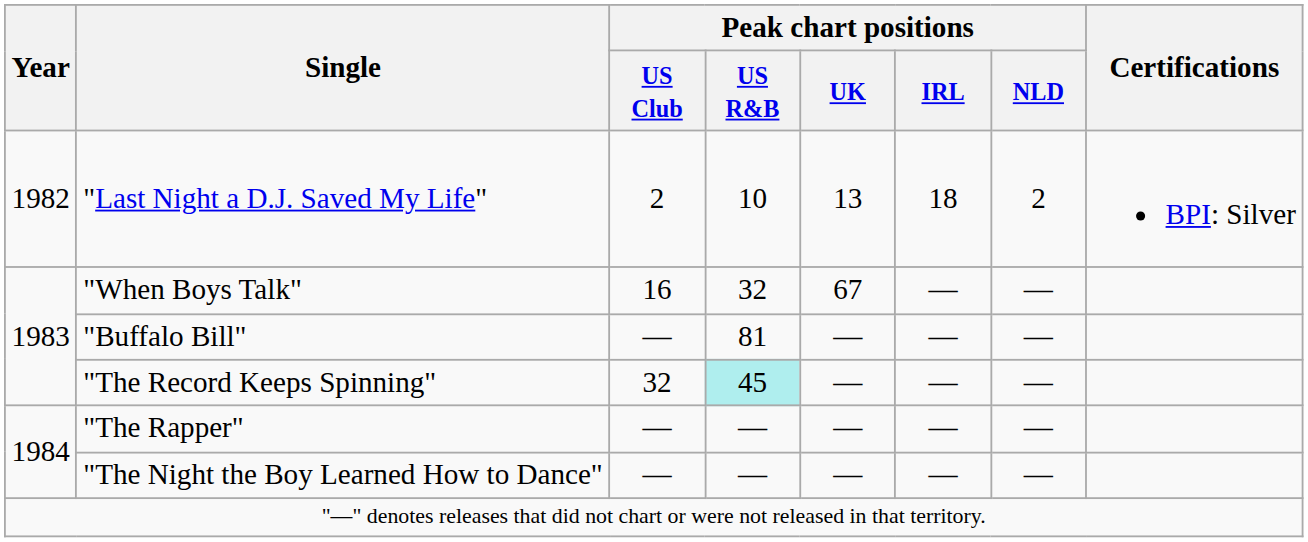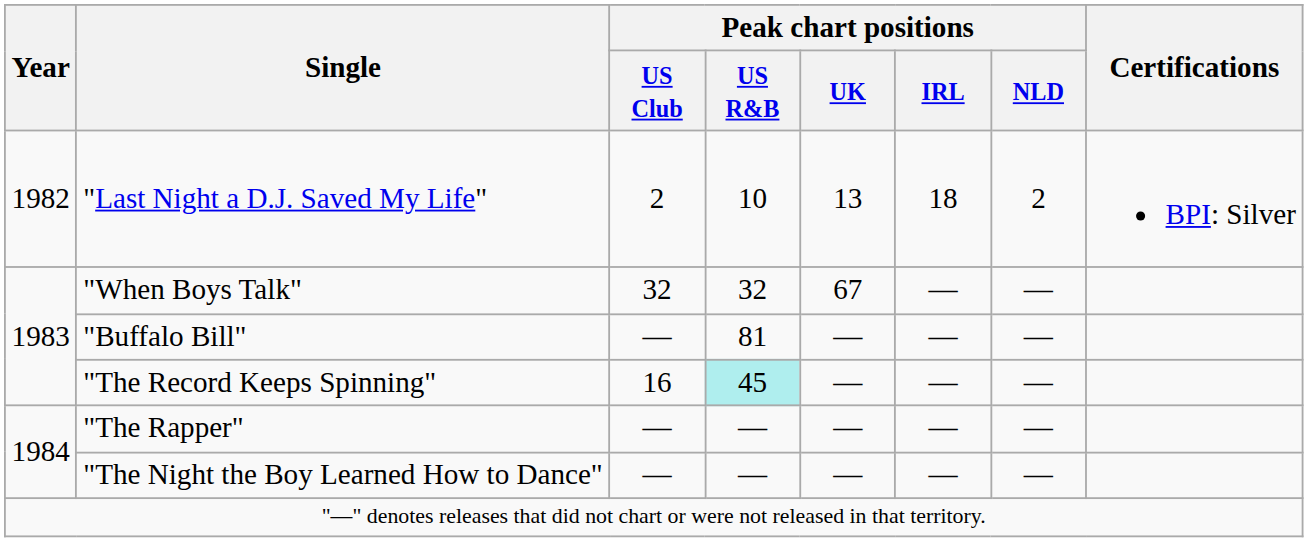 <table class="wikitable">
 <tr>
 <th scope="col" rowspan="2">Year</th>
 <th scope="col" rowspan="2">Single</th>
 <th scope="col" colspan="5">Peak chart positions</th>
 <th scope="col" rowspan="2">Certifications</th>
 </tr>
 <tr>
 <th style="width:45px;"><small><a href='#'>US Club</a></small><br></th>
 <th style="width:45px;"><small><a href='#'>US R&B</a></small><br></th>
 <th style="width:45px;"><small><a href='#'>UK</a></small><br></th>
 <th style="width:45px;"><small><a href='#'>IRL</a></small></th>
 <th style="width:45px;"><small><a href='#'>NLD</a></small><br></th>
 </tr>
 <tr>
 <td rowspan="1">1982</td>
 <td>"<a href='#'>Last Night a D.J. Saved My Life</a>"</td>
 <td align=center>2</td>
 <td align=center>10</td>
 <td align=center>13</td>
 <td align=center>18</td>
 <td align=center>2</td>
 <td><br><ul><li><a href='#'>BPI</a>: Silver</li></ul></td>
 </tr>
 <tr>
 <td rowspan="3">1983</td>
 <td>"When Boys Talk"</td>
-<td align=center>16</td>
+<td align=center>32</td>
 <td align=center>32</td>
 <td align=center>67</td>
 <td align=center>―</td>
 <td align=center>―</td>
 <td></td>
 </tr>
 <tr>
 <td>"Buffalo Bill"</td>
 <td align=center>—</td>
 <td align=center>81</td>
 <td align=center>—</td>
 <td align=center>―</td>
 <td align=center>―</td>
 <td></td>
 </tr>
 <tr>
 <td>"The Record Keeps Spinning"</td>
-<td align=center>32</td>
+<td align=center>16</td>
 <td align=center style="background: paleturquoise;">45</td>
 <td align=center>—</td>
 <td align=center>―</td>
 <td align=center>―</td>
 <td></td>
 </tr>
 <tr>
 <td rowspan="2">1984</td>
 <td>"The Rapper"</td>
 <td align=center>—</td>
 <td align=center>—</td>
 <td align=center>—</td>
 <td align=center>―</td>
 <td align=center>―</td>
 <td></td>
 </tr>
 <tr>
 <td>"The Night the Boy Learned How to Dance"</td>
 <td align=center>—</td>
 <td align=center>—</td>
 <td align=center>—</td>
 <td align=center>―</td>
 <td align=center>―</td>
 <td></td>
 </tr>
 <tr>
 <td colspan="8" style="text-align:center; font-size:9pt;">"—" denotes releases that did not chart or were not released in that territory.</td>
 </tr>
 </table>
